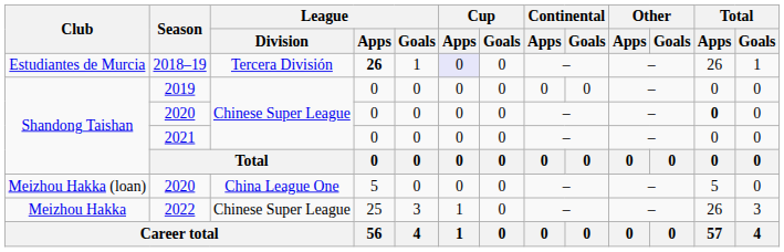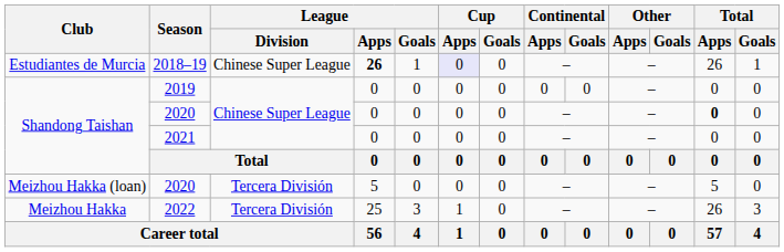 <table class="wikitable" style="text-align: center">
 <tr>
 <th rowspan="2">Club</th>
 <th rowspan="2">Season</th>
 <th colspan="3">League</th>
 <th colspan="2">Cup</th>
 <th colspan="2">Continental</th>
 <th colspan="2">Other</th>
 <th colspan="2">Total</th>
 </tr>
 <tr>
 <th>Division</th>
 <th>Apps</th>
 <th>Goals</th>
 <th>Apps</th>
 <th>Goals</th>
 <th>Apps</th>
 <th>Goals</th>
 <th>Apps</th>
 <th>Goals</th>
 <th>Apps</th>
 <th>Goals</th>
 </tr>
 <tr>
 <td><a href='#'>Estudiantes de Murcia</a></td>
 <td><a href='#'>2018–19</a></td>
-<td><a href='#'>Tercera División</a></td>
+<td>Chinese Super League</td>
 <td><strong>26</strong></td>
 <td>1</td>
 <td style="background: lavender;">0</td>
 <td>0</td>
 <td colspan="2">–</td>
 <td colspan="2">–</td>
 <td>26</td>
 <td>1</td>
 </tr>
 <tr>
 <td rowspan="4"><a href='#'>Shandong Taishan</a></td>
 <td><a href='#'>2019</a></td>
 <td rowspan="3"><a href='#'>Chinese Super League</a></td>
 <td>0</td>
 <td>0</td>
 <td>0</td>
 <td>0</td>
 <td>0</td>
 <td>0</td>
 <td colspan="2">–</td>
 <td>0</td>
 <td>0</td>
 </tr>
 <tr>
 <td><a href='#'>2020</a></td>
 <td>0</td>
 <td>0</td>
 <td>0</td>
 <td>0</td>
 <td colspan="2">–</td>
 <td colspan="2">–</td>
 <td><strong>0</strong></td>
 <td>0</td>
 </tr>
 <tr>
 <td><a href='#'>2021</a></td>
 <td>0</td>
 <td>0</td>
 <td>0</td>
 <td>0</td>
 <td colspan="2">–</td>
 <td colspan="2">–</td>
 <td>0</td>
 <td>0</td>
 </tr>
 <tr>
 <th colspan=2>Total</th>
 <th>0</th>
 <th>0</th>
 <th>0</th>
 <th>0</th>
 <th>0</th>
 <th>0</th>
 <th>0</th>
 <th>0</th>
 <th>0</th>
 <th>0</th>
 </tr>
 <tr>
 <td><a href='#'>Meizhou Hakka</a> (loan)</td>
 <td><a href='#'>2020</a></td>
-<td><a href='#'>China League One</a></td>
+<td><a href='#'>Tercera División</a></td>
 <td>5</td>
 <td>0</td>
 <td>0</td>
 <td>0</td>
 <td colspan="2">–</td>
 <td colspan="2">–</td>
 <td>5</td>
 <td>0</td>
 </tr>
 <tr>
 <td><a href='#'>Meizhou Hakka</a></td>
 <td><a href='#'>2022</a></td>
-<td>Chinese Super League</td>
+<td><a href='#'>Tercera División</a></td>
 <td>25</td>
 <td>3</td>
 <td>1</td>
 <td>0</td>
 <td colspan="2">–</td>
 <td colspan="2">–</td>
 <td>26</td>
 <td>3</td>
 </tr>
 <tr>
 <th colspan=3>Career total</th>
 <th>56</th>
 <th>4</th>
 <th>1</th>
 <th>0</th>
 <th>0</th>
 <th>0</th>
 <th>0</th>
 <th>0</th>
 <th>57</th>
 <th>4</th>
 </tr>
 </table>
